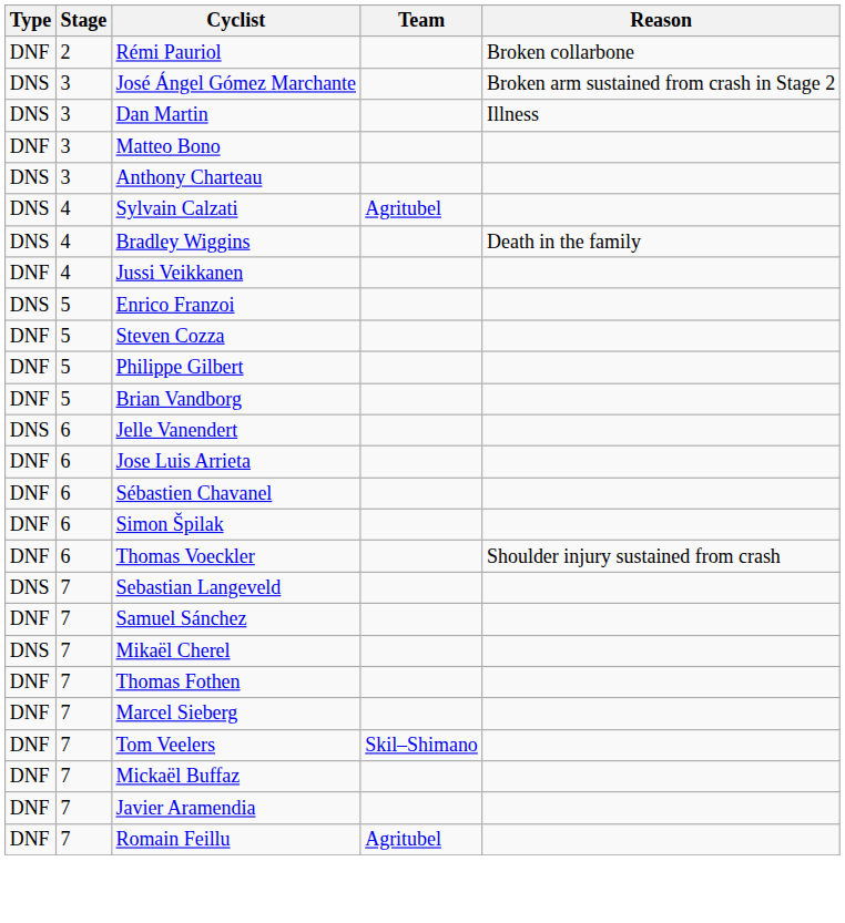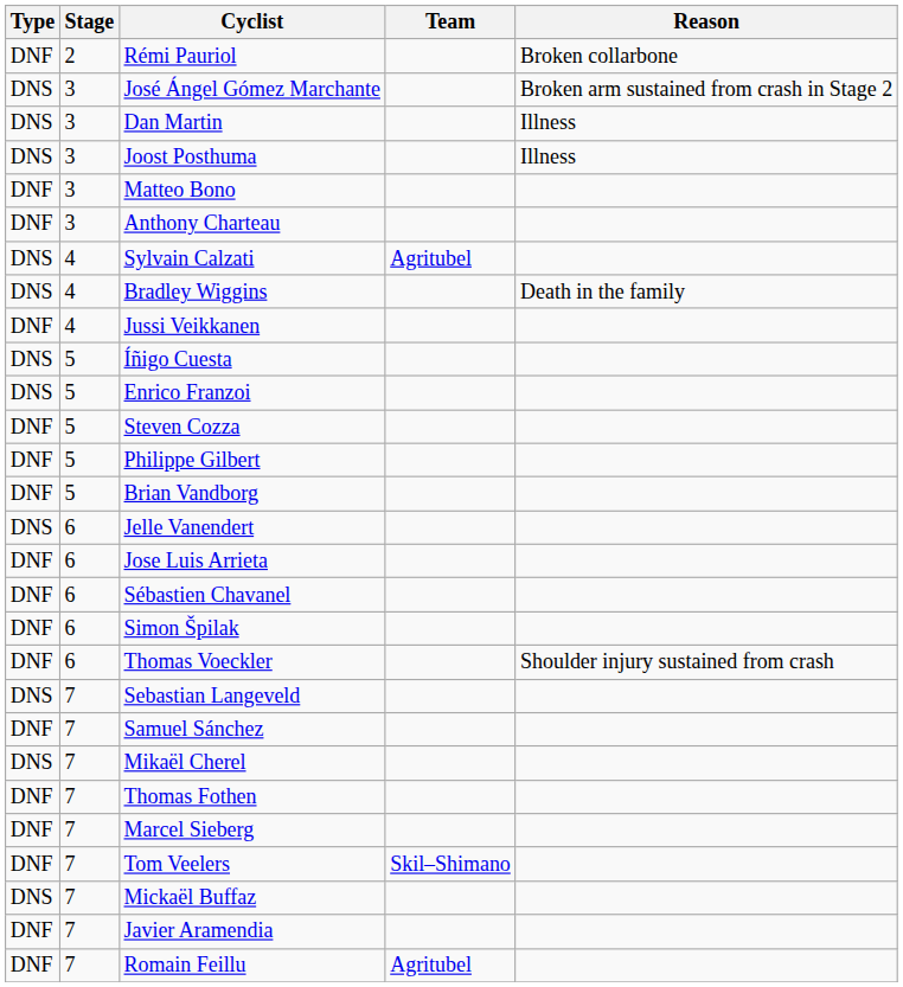 <table class="wikitable">
 <tr>
 <th>Type</th>
 <th>Stage</th>
 <th>Cyclist</th>
 <th>Team</th>
 <th>Reason</th>
 </tr>
 <tr>
 <td>DNF</td>
 <td>2</td>
 <td> <a href='#'>Rémi Pauriol</a></td>
 <td></td>
 <td>Broken collarbone</td>
 </tr>
 <tr>
 <td>DNS</td>
 <td>3</td>
 <td> <a href='#'>José Ángel Gómez Marchante</a></td>
 <td></td>
 <td>Broken arm sustained from crash in Stage 2</td>
 </tr>
 <tr>
 <td>DNS</td>
 <td>3</td>
 <td> <a href='#'>Dan Martin</a></td>
 <td></td>
 <td>Illness</td>
 </tr>
 <tr>
+<td>DNS</td>
+<td>3</td>
+<td> <a href='#'>Joost Posthuma</a></td>
+<td></td>
+<td>Illness</td>
+</tr>
+<tr>
 <td>DNF</td>
 <td>3</td>
 <td> <a href='#'>Matteo Bono</a></td>
 <td></td>
 <td></td>
 </tr>
 <tr>
-<td>DNS</td>
+<td>DNF</td>
 <td>3</td>
 <td> <a href='#'>Anthony Charteau</a></td>
 <td></td>
 <td></td>
 </tr>
 <tr>
 <td>DNS</td>
 <td>4</td>
 <td> <a href='#'>Sylvain Calzati</a></td>
 <td><a href='#'>Agritubel</a></td>
 <td></td>
 </tr>
 <tr>
 <td>DNS</td>
 <td>4</td>
 <td> <a href='#'>Bradley Wiggins</a></td>
 <td></td>
 <td>Death in the family</td>
 </tr>
 <tr>
 <td>DNF</td>
 <td>4</td>
 <td> <a href='#'>Jussi Veikkanen</a></td>
+<td></td>
+<td></td>
+</tr>
+<tr>
+<td>DNS</td>
+<td>5</td>
+<td> <a href='#'>Íñigo Cuesta</a></td>
 <td></td>
 <td></td>
 </tr>
 <tr>
 <td>DNS</td>
 <td>5</td>
 <td> <a href='#'>Enrico Franzoi</a></td>
 <td></td>
 <td></td>
 </tr>
 <tr>
 <td>DNF</td>
 <td>5</td>
 <td> <a href='#'>Steven Cozza</a></td>
 <td></td>
 <td></td>
 </tr>
 <tr>
 <td>DNF</td>
 <td>5</td>
 <td> <a href='#'>Philippe Gilbert</a></td>
 <td></td>
 <td></td>
 </tr>
 <tr>
 <td>DNF</td>
 <td>5</td>
 <td> <a href='#'>Brian Vandborg</a></td>
 <td></td>
 <td></td>
 </tr>
 <tr>
 <td>DNS</td>
 <td>6</td>
 <td> <a href='#'>Jelle Vanendert</a></td>
 <td></td>
 <td></td>
 </tr>
 <tr>
 <td>DNF</td>
 <td>6</td>
 <td> <a href='#'>Jose Luis Arrieta</a></td>
 <td></td>
 <td></td>
 </tr>
 <tr>
 <td>DNF</td>
 <td>6</td>
 <td> <a href='#'>Sébastien Chavanel</a></td>
 <td></td>
 <td></td>
 </tr>
 <tr>
 <td>DNF</td>
 <td>6</td>
 <td> <a href='#'>Simon Špilak</a></td>
 <td></td>
 <td></td>
 </tr>
 <tr>
 <td>DNF</td>
 <td>6</td>
 <td> <a href='#'>Thomas Voeckler</a></td>
 <td></td>
 <td>Shoulder injury sustained from crash</td>
 </tr>
 <tr>
 <td>DNS</td>
 <td>7</td>
 <td> <a href='#'>Sebastian Langeveld</a></td>
 <td></td>
 <td></td>
 </tr>
 <tr>
 <td>DNF</td>
 <td>7</td>
 <td> <a href='#'>Samuel Sánchez</a></td>
 <td></td>
 <td></td>
 </tr>
 <tr>
 <td>DNS</td>
 <td>7</td>
 <td> <a href='#'>Mikaël Cherel</a></td>
 <td></td>
 <td></td>
 </tr>
 <tr>
 <td>DNF</td>
 <td>7</td>
 <td> <a href='#'>Thomas Fothen</a></td>
 <td></td>
 <td></td>
 </tr>
 <tr>
 <td>DNF</td>
 <td>7</td>
 <td> <a href='#'>Marcel Sieberg</a></td>
 <td></td>
 <td></td>
 </tr>
 <tr>
 <td>DNF</td>
 <td>7</td>
 <td> <a href='#'>Tom Veelers</a></td>
 <td><a href='#'>Skil–Shimano</a></td>
 <td></td>
 </tr>
 <tr>
-<td>DNF</td>
+<td>DNS</td>
 <td>7</td>
 <td> <a href='#'>Mickaël Buffaz</a></td>
 <td></td>
 <td></td>
 </tr>
 <tr>
 <td>DNF</td>
 <td>7</td>
 <td> <a href='#'>Javier Aramendia</a></td>
 <td></td>
 <td></td>
 </tr>
 <tr>
 <td>DNF</td>
 <td>7</td>
 <td> <a href='#'>Romain Feillu</a></td>
 <td><a href='#'>Agritubel</a></td>
 <td></td>
 </tr>
 </table>
